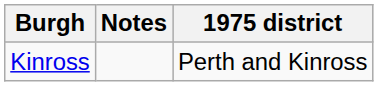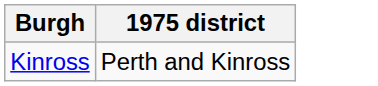 <table class="wikitable">
 <tr>
 <th>Burgh</th>
-<th>Notes</th>
 <th>1975 district</th>
 </tr>
 <tr>
 <td><a href='#'>Kinross</a></td>
-<td></td>
 <td>Perth and Kinross</td>
 </tr>
 </table>
